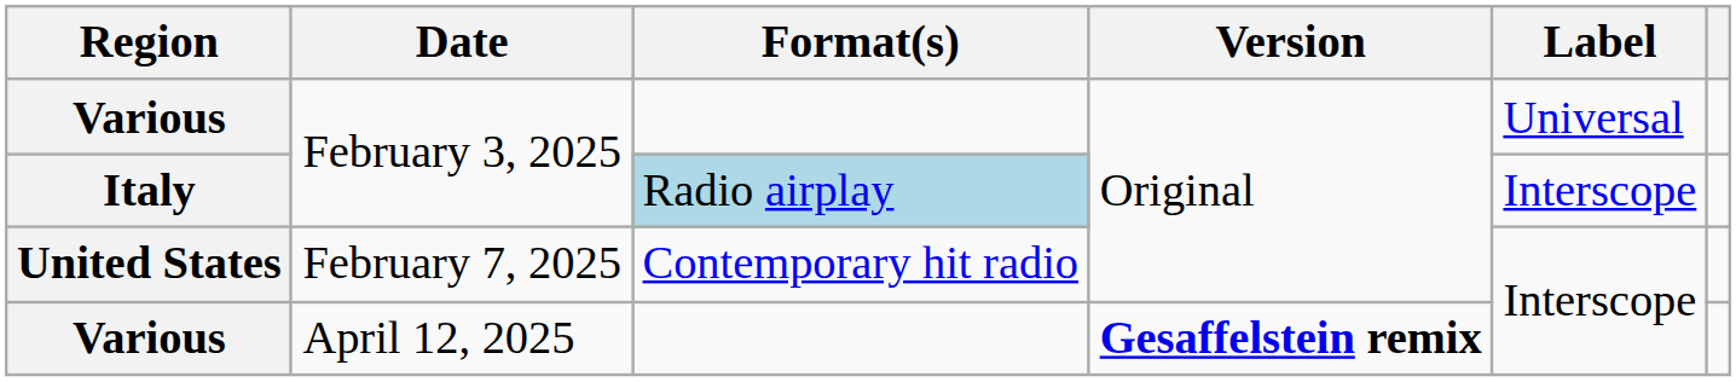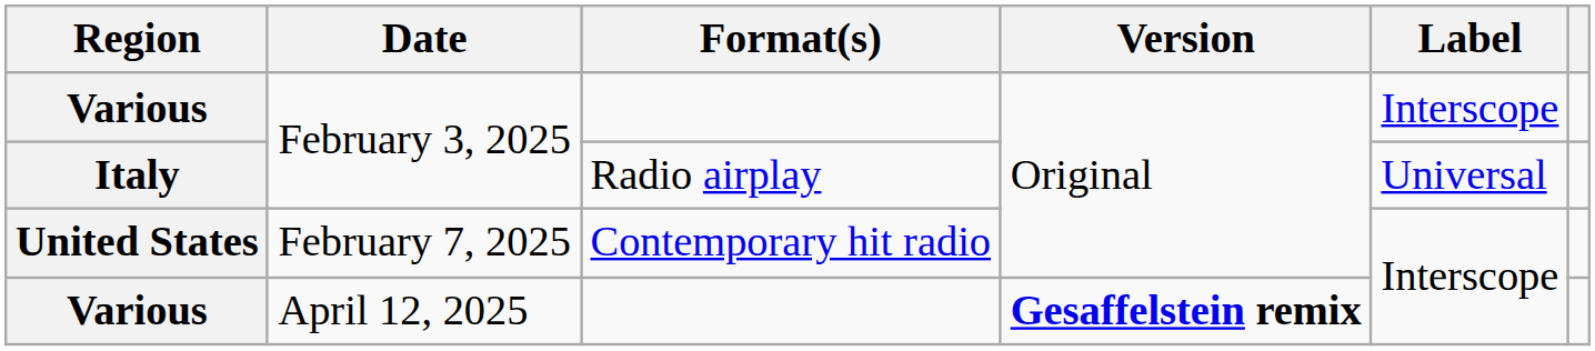 <table class="wikitable plainrowheaders">
 <tr>
 <th scope="col">Region</th>
 <th scope="col">Date</th>
 <th scope="col">Format(s)</th>
 <th scope="col">Version</th>
 <th scope="col">Label</th>
 <th scope="col"></th>
 </tr>
 <tr>
 <th scope="row">Various</th>
 <td rowspan="2">February 3, 2025</td>
 <td></td>
 <td rowspan="3">Original</td>
-<td><a href='#'>Universal</a></td>
+<td><a href='#'>Interscope</a></td>
 <td align="center"></td>
 </tr>
 <tr>
 <th scope="row">Italy</th>
-<td style="background: lightblue;">Radio <a href='#'>airplay</a></td>
-<td><a href='#'>Interscope</a></td>
+<td>Radio <a href='#'>airplay</a></td>
+<td><a href='#'>Universal</a></td>
 <td align="center"></td>
 </tr>
 <tr>
 <th scope="row">United States</th>
 <td>February 7, 2025</td>
 <td><a href='#'>Contemporary hit radio</a></td>
 <td rowspan="2">Interscope</td>
 <td align="center"></td>
 </tr>
 <tr>
 <th scope="row">Various</th>
 <td>April 12, 2025</td>
 <td></td>
 <td><strong><a href='#'>Gesaffelstein</a> remix</strong></td>
 <td align="center"></td>
 </tr>
 </table>
